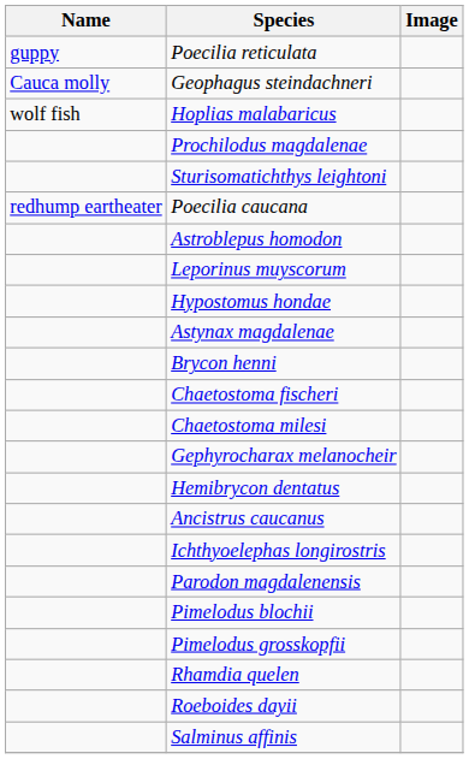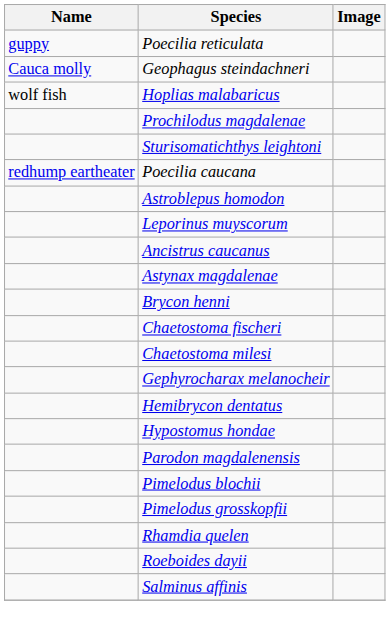 <table class="wikitable sortable mw-collapsible mw-collapsed">
 <tr>
 <th>Name</th>
 <th>Species</th>
 <th>Image</th>
 </tr>
 <tr>
 <td><a href='#'>guppy</a></td>
 <td><em>Poecilia reticulata</em></td>
 <td></td>
 </tr>
 <tr>
 <td><a href='#'>Cauca molly</a></td>
 <td><em>Geophagus steindachneri</em></td>
 <td></td>
 </tr>
 <tr>
 <td>wolf fish</td>
 <td><em><a href='#'>Hoplias malabaricus</a></em></td>
 <td></td>
 </tr>
 <tr>
 <td></td>
 <td><em><a href='#'>Prochilodus magdalenae</a></em></td>
 <td></td>
 </tr>
 <tr>
 <td></td>
 <td><em><a href='#'>Sturisomatichthys leightoni</a></em></td>
 <td></td>
 </tr>
 <tr>
 <td><a href='#'>redhump eartheater</a></td>
 <td><em>Poecilia caucana</em></td>
 <td></td>
 </tr>
 <tr>
 <td></td>
 <td><em><a href='#'>Astroblepus homodon</a></em></td>
 <td></td>
 </tr>
 <tr>
 <td></td>
 <td><em><a href='#'>Leporinus muyscorum</a></em></td>
 <td></td>
 </tr>
 <tr>
 <td></td>
-<td><em><a href='#'>Hypostomus hondae</a></em></td>
+<td><em><a href='#'>Ancistrus caucanus</a></em></td>
 <td></td>
 </tr>
 <tr>
 <td></td>
 <td><em><a href='#'>Astynax magdalenae</a></em></td>
 <td></td>
 </tr>
 <tr>
 <td></td>
 <td><em><a href='#'>Brycon henni</a></em></td>
 <td></td>
 </tr>
 <tr>
 <td></td>
 <td><em><a href='#'>Chaetostoma fischeri</a></em></td>
 <td></td>
 </tr>
 <tr>
 <td></td>
 <td><em><a href='#'>Chaetostoma milesi</a></em></td>
 <td></td>
 </tr>
 <tr>
 <td></td>
 <td><em><a href='#'>Gephyrocharax melanocheir</a></em></td>
 <td></td>
 </tr>
 <tr>
 <td></td>
 <td><em><a href='#'>Hemibrycon dentatus</a></em></td>
 <td></td>
 </tr>
 <tr>
 <td></td>
-<td><em><a href='#'>Ancistrus caucanus</a></em></td>
-<td></td>
-</tr>
-<tr>
-<td></td>
-<td><em><a href='#'>Ichthyoelephas longirostris</a></em></td>
+<td><em><a href='#'>Hypostomus hondae</a></em></td>
 <td></td>
 </tr>
 <tr>
 <td></td>
 <td><em><a href='#'>Parodon magdalenensis</a></em></td>
 <td></td>
 </tr>
 <tr>
 <td></td>
 <td><em><a href='#'>Pimelodus blochii</a></em></td>
 <td></td>
 </tr>
 <tr>
 <td></td>
 <td><em><a href='#'>Pimelodus grosskopfii</a></em></td>
 <td></td>
 </tr>
 <tr>
 <td></td>
 <td><em><a href='#'>Rhamdia quelen</a></em></td>
 <td></td>
 </tr>
 <tr>
 <td></td>
 <td><em><a href='#'>Roeboides dayii</a></em></td>
 <td></td>
 </tr>
 <tr>
 <td></td>
 <td><em><a href='#'>Salminus affinis</a></em></td>
 <td></td>
 </tr>
 <tr>
 </tr>
 </table>
